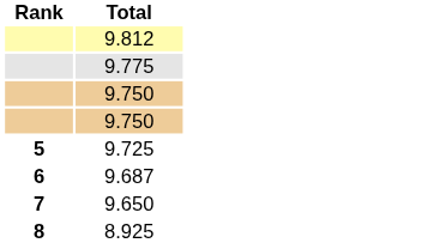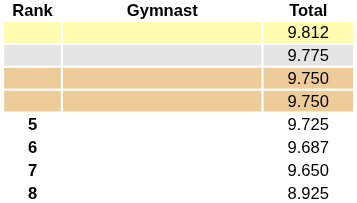 <table class="sortable" style="text-align:center; font-size:95%">
 <tr>
 <th scope="col" style="width:50px;">Rank</th>
+<th scope="col" style="width:180px;">Gymnast</th>
 <th scope="col" style="width:80px;">Total</th>
 </tr>
 <tr style="background:#fffcaf;">
 <th scope=row style="text-align:center"></th>
+<td style="text-align:left;"></td>
 <td>9.812</td>
 </tr>
 <tr style="background:#e5e5e5;">
 <th scope=row style="text-align:center"></th>
+<td style="text-align:left;"></td>
 <td>9.775</td>
 </tr>
 <tr style="background:#ec9;">
 <th scope=row style="text-align:center"></th>
+<td style="text-align:left;"></td>
 <td>9.750</td>
 </tr>
 <tr style="background:#ec9;">
 <th scope=row style="text-align:center"></th>
+<td style="text-align:left;"></td>
 <td>9.750</td>
 </tr>
 <tr>
 <th scope=row style="text-align:center">5</th>
+<td style="text-align:left;"></td>
 <td>9.725</td>
 </tr>
 <tr>
 <th scope=row style="text-align:center">6</th>
+<td style="text-align:left;"></td>
 <td>9.687</td>
 </tr>
 <tr>
 <th scope=row style="text-align:center">7</th>
+<td style="text-align:left;"></td>
 <td>9.650</td>
 </tr>
 <tr>
 <th scope=row style="text-align:center">8</th>
+<td style="text-align:left;"></td>
 <td>8.925</td>
 </tr>
 </table>
